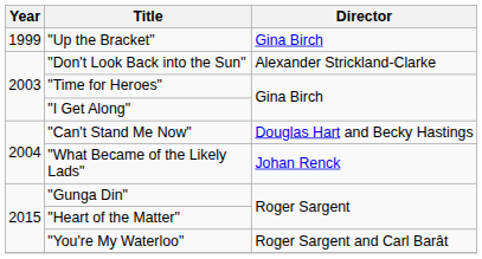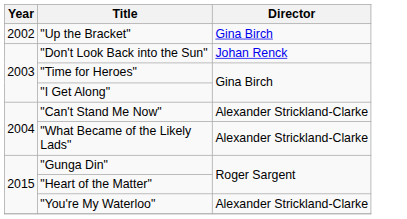 <table class="wikitable">
 <tr>
 <th>Year</th>
 <th width="220">Title</th>
 <th>Director</th>
 </tr>
 <tr>
-<td>1999</td>
+<td>2002</td>
 <td>"Up the Bracket"</td>
 <td><a href='#'>Gina Birch</a></td>
 </tr>
 <tr>
 <td rowspan="3">2003</td>
 <td>"Don't Look Back into the Sun"</td>
-<td>Alexander Strickland-Clarke</td>
+<td><a href='#'>Johan Renck</a></td>
 </tr>
 <tr>
 <td>"Time for Heroes"</td>
 <td rowspan="2">Gina Birch</td>
 </tr>
 <tr>
 <td>"I Get Along"</td>
 </tr>
 <tr>
 <td rowspan="2">2004</td>
 <td>"Can't Stand Me Now"</td>
-<td><a href='#'>Douglas Hart</a> and Becky Hastings</td>
+<td>Alexander Strickland-Clarke</td>
 </tr>
 <tr>
 <td>"What Became of the Likely Lads"</td>
-<td><a href='#'>Johan Renck</a></td>
+<td>Alexander Strickland-Clarke</td>
 </tr>
 <tr>
 <td rowspan="3">2015</td>
 <td>"Gunga Din"</td>
 <td rowspan="2">Roger Sargent</td>
 </tr>
 <tr>
 <td>"Heart of the Matter"</td>
 </tr>
 <tr>
 <td>"You're My Waterloo"</td>
-<td>Roger Sargent and Carl Barât</td>
+<td>Alexander Strickland-Clarke</td>
 </tr>
 <tr>
 </tr>
 </table>
